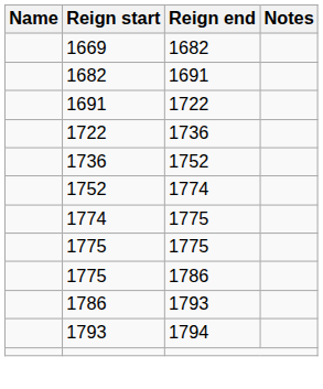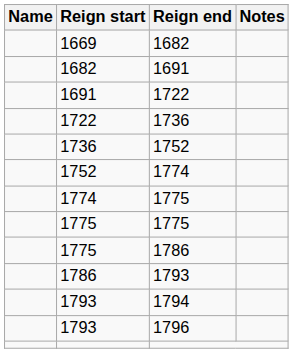 <table class="wikitable">
 <tr>
 <th>Name</th>
 <th>Reign start</th>
 <th>Reign end</th>
 <th>Notes</th>
 </tr>
 <tr>
 <td></td>
 <td>1669</td>
 <td>1682</td>
 <td></td>
 </tr>
 <tr>
 <td></td>
 <td>1682</td>
 <td>1691</td>
 <td></td>
 </tr>
 <tr>
 <td></td>
 <td>1691</td>
 <td>1722</td>
 <td></td>
 </tr>
 <tr>
 <td></td>
 <td>1722</td>
 <td>1736</td>
 <td></td>
 </tr>
 <tr>
 <td></td>
 <td>1736</td>
 <td>1752</td>
 <td></td>
 </tr>
 <tr>
 <td></td>
 <td>1752</td>
 <td>1774</td>
 <td></td>
 </tr>
 <tr>
 <td></td>
 <td>1774</td>
 <td>1775</td>
 <td></td>
 </tr>
 <tr>
 <td></td>
 <td>1775</td>
 <td>1775</td>
 <td></td>
 </tr>
 <tr>
 <td></td>
 <td>1775</td>
 <td>1786</td>
 <td></td>
 </tr>
 <tr>
 <td></td>
 <td>1786</td>
 <td>1793</td>
 <td></td>
 </tr>
 <tr>
 <td></td>
 <td>1793</td>
 <td>1794</td>
 <td></td>
 </tr>
 <tr>
 <td></td>
+<td>1793</td>
+<td>1796</td>
+<td></td>
+</tr>
+<tr>
+<td></td>
 <td></td>
 </tr>
 </table>
